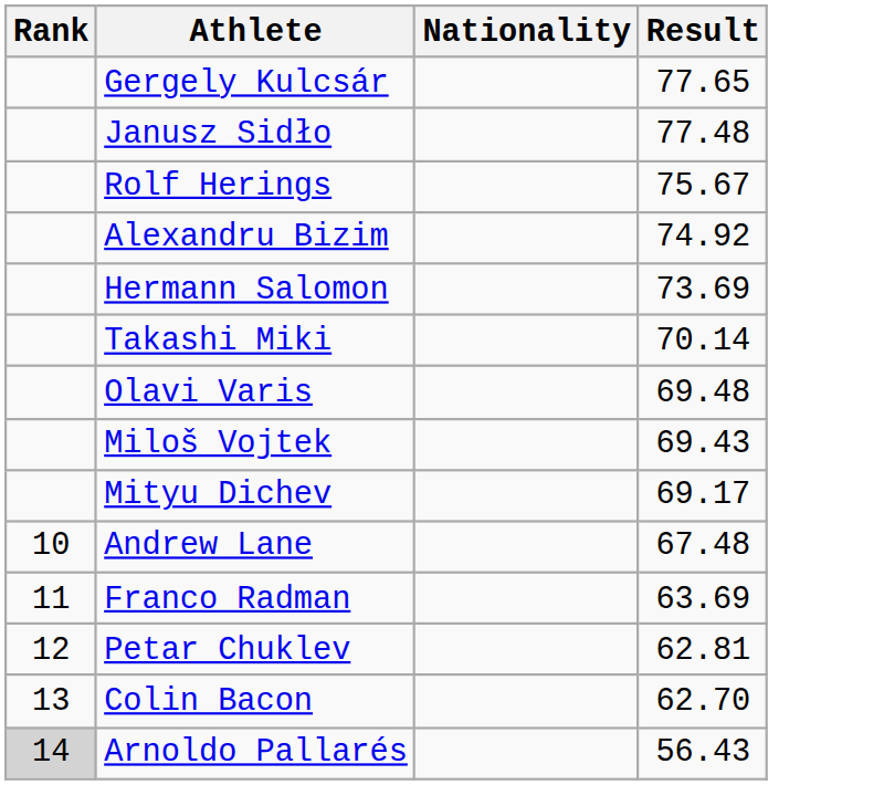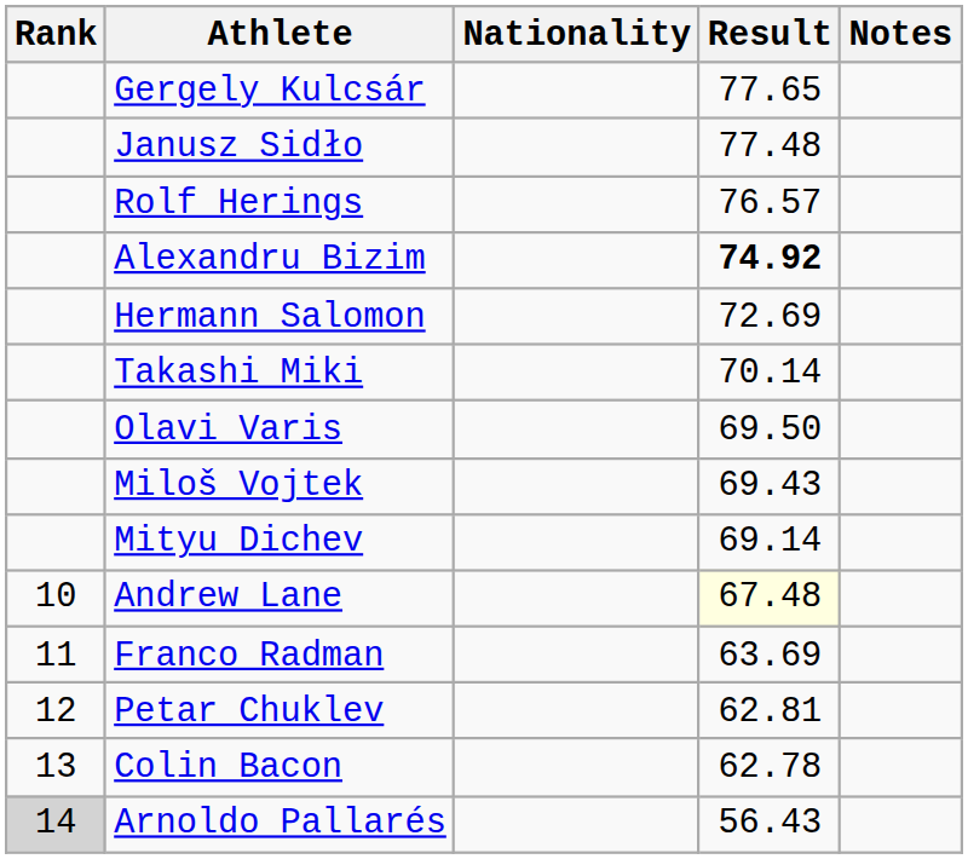 <table class="wikitable sortable" style="text-align:center">
 <tr>
 <th>Rank</th>
 <th>Athlete</th>
 <th>Nationality</th>
 <th>Result</th>
+<th>Notes</th>
 </tr>
 <tr>
 <td></td>
 <td align=left><a href='#'>Gergely Kulcsár</a></td>
 <td align=left></td>
 <td>77.65</td>
+<td></td>
 </tr>
 <tr>
 <td></td>
 <td align=left><a href='#'>Janusz Sidło</a></td>
 <td align=left></td>
 <td>77.48</td>
+<td></td>
 </tr>
 <tr>
 <td></td>
 <td align=left><a href='#'>Rolf Herings</a></td>
 <td align=left></td>
-<td>75.67</td>
+<td>76.57</td>
+<td></td>
 </tr>
 <tr>
 <td></td>
 <td align=left><a href='#'>Alexandru Bizim</a></td>
 <td align=left></td>
-<td>74.92</td>
+<td><strong>74.92</strong></td>
+<td></td>
 </tr>
 <tr>
 <td></td>
 <td align=left><a href='#'>Hermann Salomon</a></td>
 <td align=left></td>
-<td>73.69</td>
+<td>72.69</td>
+<td></td>
 </tr>
 <tr>
 <td></td>
 <td align=left><a href='#'>Takashi Miki</a></td>
 <td align=left></td>
 <td>70.14</td>
+<td></td>
 </tr>
 <tr>
 <td></td>
 <td align=left><a href='#'>Olavi Varis</a></td>
 <td align=left></td>
-<td>69.48</td>
+<td>69.50</td>
+<td></td>
 </tr>
 <tr>
 <td></td>
 <td align=left><a href='#'>Miloš Vojtek</a></td>
 <td align=left></td>
 <td>69.43</td>
+<td></td>
 </tr>
 <tr>
 <td></td>
 <td align=left><a href='#'>Mityu Dichev</a></td>
 <td align=left></td>
-<td>69.17</td>
+<td>69.14</td>
+<td></td>
 </tr>
 <tr>
 <td>10</td>
 <td align=left><a href='#'>Andrew Lane</a></td>
 <td align=left></td>
-<td>67.48</td>
+<td style="background: lightyellow;">67.48</td>
+<td></td>
 </tr>
 <tr>
 <td>11</td>
 <td align=left><a href='#'>Franco Radman</a></td>
 <td align=left></td>
 <td>63.69</td>
+<td></td>
 </tr>
 <tr>
 <td>12</td>
 <td align=left><a href='#'>Petar Chuklev</a></td>
 <td align=left></td>
 <td>62.81</td>
+<td></td>
 </tr>
 <tr>
 <td>13</td>
 <td align=left><a href='#'>Colin Bacon</a></td>
 <td align=left></td>
-<td>62.70</td>
+<td>62.78</td>
+<td></td>
 </tr>
 <tr>
 <td style="background: lightgrey;">14</td>
 <td align=left><a href='#'>Arnoldo Pallarés</a></td>
 <td align=left></td>
 <td>56.43</td>
+<td></td>
 </tr>
 </table>
